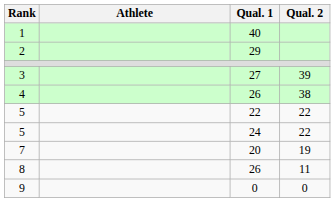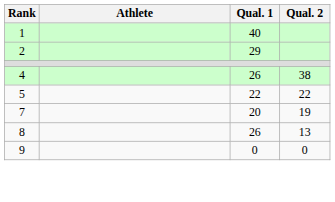 <table class=wikitable style="text-align:center">
 <tr>
 <th width=40>Rank</th>
 <th width=250>Athlete</th>
 <th width=60>Qual. 1</th>
 <th width=60>Qual. 2</th>
 </tr>
 <tr bgcolor="ccffcc">
 <td>1</td>
 <td align=left></td>
 <td>40</td>
 <td></td>
 </tr>
 <tr bgcolor="ccffcc">
 <td>2</td>
 <td align=left></td>
 <td>29</td>
 <td></td>
 </tr>
 <tr bgcolor=#DDDDDD>
 <td colspan=4></td>
 </tr>
 <tr bgcolor="ccffcc">
-<td>3</td>
-<td align=left></td>
-<td>27</td>
-<td>39</td>
-</tr>
-<tr bgcolor="ccffcc">
 <td>4</td>
 <td align=left></td>
 <td>26</td>
 <td>38</td>
 </tr>
 <tr>
 <td>5</td>
 <td align=left></td>
 <td>22</td>
 <td>22</td>
 </tr>
 <tr>
-<td>5</td>
-<td align=left></td>
-<td>24</td>
-<td>22</td>
-</tr>
-<tr>
 <td>7</td>
 <td align=left></td>
 <td>20</td>
 <td>19</td>
 </tr>
 <tr>
 <td>8</td>
 <td align=left></td>
 <td>26</td>
-<td>11</td>
+<td>13</td>
 </tr>
 <tr>
 <td>9</td>
 <td align=left></td>
 <td>0</td>
 <td>0</td>
 </tr>
 </table>
